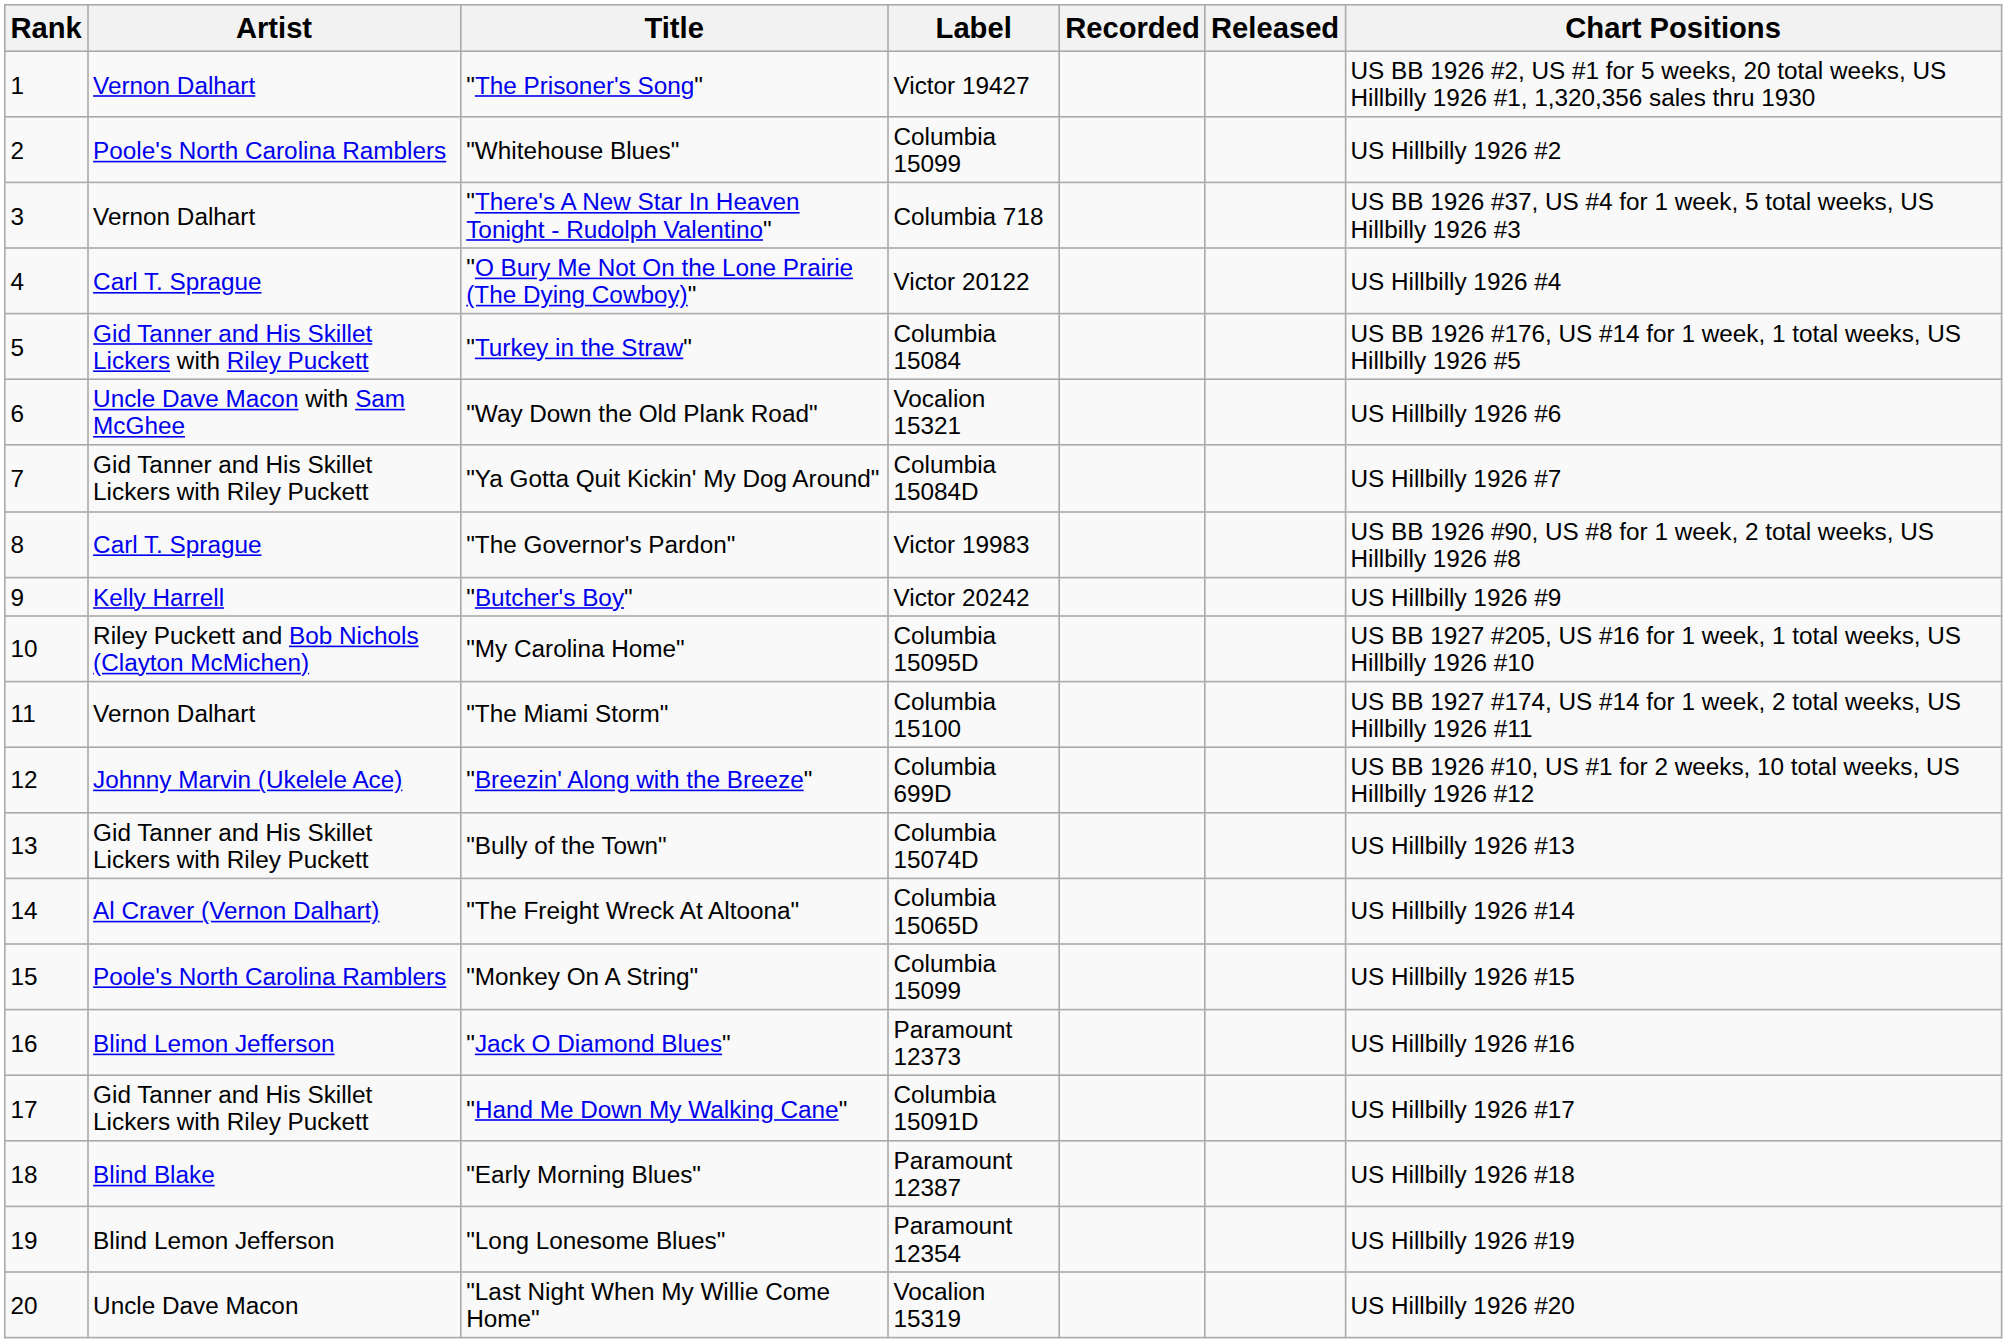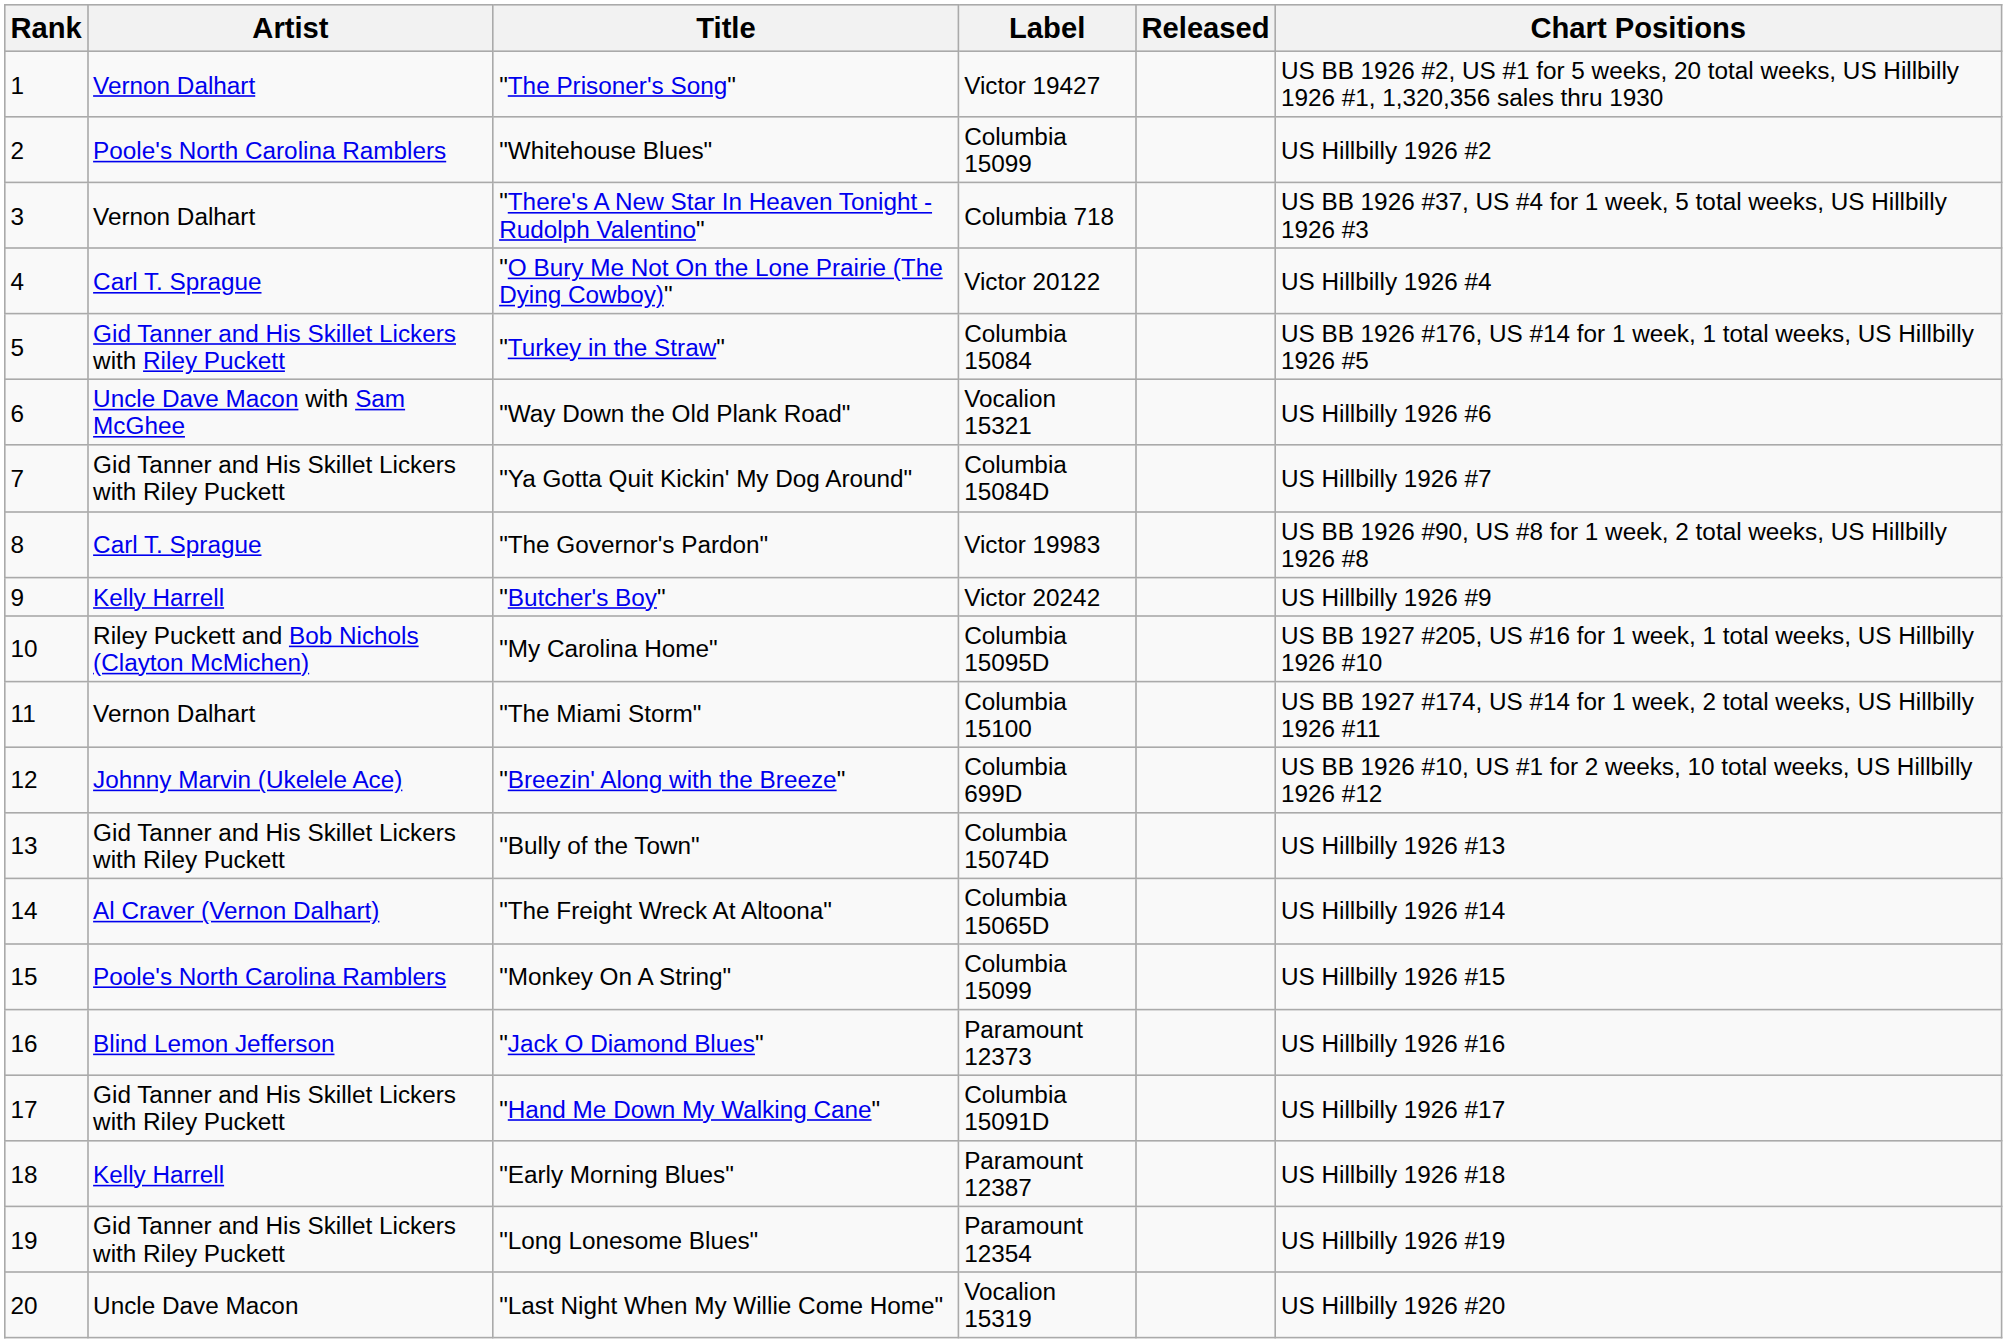 <table class="wikitable" style="font-size:95%;">
 <tr>
 <th><big>Rank</big></th>
 <th><big>Artist</big></th>
 <th><big>Title</big></th>
 <th><big>Label</big></th>
-<th><big>Recorded</big></th>
 <th><big>Released</big></th>
 <th><big>Chart Positions</big></th>
 </tr>
 <tr>
 <td>1</td>
 <td><a href='#'>Vernon Dalhart</a></td>
 <td>"<a href='#'>The Prisoner's Song</a>"</td>
 <td>Victor 19427</td>
 <td></td>
-<td></td>
 <td>US BB 1926 #2, US #1 for 5 weeks, 20 total weeks, US Hillbilly 1926 #1, 1,320,356 sales thru 1930</td>
 </tr>
 <tr>
 <td>2</td>
 <td><a href='#'>Poole's North Carolina Ramblers</a></td>
 <td>"Whitehouse Blues"</td>
 <td>Columbia 15099</td>
-<td></td>
 <td></td>
 <td>US Hillbilly 1926 #2</td>
 </tr>
 <tr>
 <td>3</td>
 <td>Vernon Dalhart</td>
 <td>"<a href='#'>There's A New Star In Heaven Tonight - Rudolph Valentino</a>"</td>
 <td>Columbia 718</td>
 <td></td>
-<td></td>
 <td>US BB 1926 #37, US #4 for 1 week, 5 total weeks, US Hillbilly 1926 #3</td>
 </tr>
 <tr>
 <td>4</td>
 <td><a href='#'>Carl T. Sprague</a></td>
 <td>"<a href='#'>O Bury Me Not On the Lone Prairie (The Dying Cowboy)</a>"</td>
 <td>Victor 20122</td>
-<td></td>
 <td></td>
 <td>US Hillbilly 1926 #4</td>
 </tr>
 <tr>
 <td>5</td>
 <td><a href='#'>Gid Tanner and His Skillet Lickers</a> with <a href='#'>Riley Puckett</a></td>
 <td>"<a href='#'>Turkey in the Straw</a>"</td>
 <td>Columbia 15084</td>
 <td></td>
-<td></td>
 <td>US BB 1926 #176, US #14 for 1 week, 1 total weeks, US Hillbilly 1926 #5</td>
 </tr>
 <tr>
 <td>6</td>
 <td><a href='#'>Uncle Dave Macon</a> with <a href='#'>Sam McGhee</a></td>
 <td>"Way Down the Old Plank Road"</td>
 <td>Vocalion 15321</td>
-<td></td>
 <td></td>
 <td>US Hillbilly 1926 #6</td>
 </tr>
 <tr>
 <td>7</td>
 <td>Gid Tanner and His Skillet Lickers with Riley Puckett</td>
 <td>"Ya Gotta Quit Kickin' My Dog Around"</td>
 <td>Columbia 15084D</td>
 <td></td>
-<td></td>
 <td>US Hillbilly 1926 #7</td>
 </tr>
 <tr>
 <td>8</td>
 <td><a href='#'>Carl T. Sprague</a></td>
 <td>"The Governor's Pardon"</td>
 <td>Victor 19983</td>
-<td></td>
 <td></td>
 <td>US BB 1926 #90, US #8 for 1 week, 2 total weeks, US Hillbilly 1926 #8</td>
 </tr>
 <tr>
 <td>9</td>
 <td><a href='#'>Kelly Harrell</a></td>
 <td>"<a href='#'>Butcher's Boy</a>"</td>
 <td>Victor 20242</td>
 <td></td>
-<td></td>
 <td>US Hillbilly 1926 #9</td>
 </tr>
 <tr>
 <td>10</td>
 <td>Riley Puckett and <a href='#'>Bob Nichols (Clayton McMichen)</a></td>
 <td>"My Carolina Home"</td>
 <td>Columbia 15095D</td>
-<td></td>
 <td></td>
 <td>US BB 1927 #205, US #16 for 1 week, 1 total weeks, US Hillbilly 1926 #10</td>
 </tr>
 <tr>
 <td>11</td>
 <td>Vernon Dalhart</td>
 <td>"The Miami Storm"</td>
 <td>Columbia 15100</td>
 <td></td>
-<td></td>
 <td>US BB 1927 #174, US #14 for 1 week, 2 total weeks, US Hillbilly 1926 #11</td>
 </tr>
 <tr>
 <td>12</td>
 <td><a href='#'>Johnny Marvin (Ukelele Ace)</a></td>
 <td>"<a href='#'>Breezin' Along with the Breeze</a>"</td>
 <td>Columbia 699D</td>
-<td></td>
 <td></td>
 <td>US BB 1926 #10, US #1 for 2 weeks, 10 total weeks, US Hillbilly 1926 #12</td>
 </tr>
 <tr>
 <td>13</td>
 <td>Gid Tanner and His Skillet Lickers with Riley Puckett</td>
 <td>"Bully of the Town"</td>
 <td>Columbia 15074D</td>
 <td></td>
-<td></td>
 <td>US Hillbilly 1926 #13</td>
 </tr>
 <tr>
 <td>14</td>
 <td><a href='#'>Al Craver (Vernon Dalhart)</a></td>
 <td>"The Freight Wreck At Altoona"</td>
 <td>Columbia 15065D</td>
-<td></td>
 <td></td>
 <td>US Hillbilly 1926 #14</td>
 </tr>
 <tr>
 <td>15</td>
 <td><a href='#'>Poole's North Carolina Ramblers</a></td>
 <td>"Monkey On A String"</td>
 <td>Columbia 15099</td>
 <td></td>
-<td></td>
 <td>US Hillbilly 1926 #15</td>
 </tr>
 <tr>
 <td>16</td>
 <td><a href='#'>Blind Lemon Jefferson</a></td>
 <td>"<a href='#'>Jack O Diamond Blues</a>"</td>
 <td>Paramount 12373</td>
-<td></td>
 <td></td>
 <td>US Hillbilly 1926 #16</td>
 </tr>
 <tr>
 <td>17</td>
 <td>Gid Tanner and His Skillet Lickers with Riley Puckett</td>
 <td>"<a href='#'>Hand Me Down My Walking Cane</a>"</td>
 <td>Columbia 15091D</td>
 <td></td>
-<td></td>
 <td>US Hillbilly 1926 #17</td>
 </tr>
 <tr>
 <td>18</td>
-<td><a href='#'>Blind Blake</a></td>
+<td><a href='#'>Kelly Harrell</a></td>
 <td>"Early Morning Blues"</td>
 <td>Paramount 12387</td>
-<td></td>
 <td></td>
 <td>US Hillbilly 1926 #18</td>
 </tr>
 <tr>
 <td>19</td>
-<td>Blind Lemon Jefferson</td>
+<td>Gid Tanner and His Skillet Lickers with Riley Puckett</td>
 <td>"Long Lonesome Blues"</td>
 <td>Paramount 12354</td>
-<td></td>
 <td></td>
 <td>US Hillbilly 1926 #19</td>
 </tr>
 <tr>
 <td>20</td>
 <td>Uncle Dave Macon</td>
 <td>"Last Night When My Willie Come Home"</td>
 <td>Vocalion 15319</td>
 <td></td>
-<td></td>
 <td>US Hillbilly 1926 #20</td>
 </tr>
 </table>
